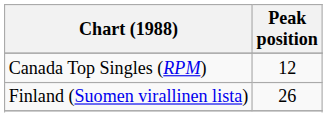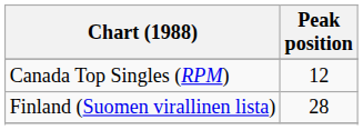 <table class="wikitable sortable">
 <tr>
 <th>Chart (1988)</th>
 <th>Peak<br>position</th>
 </tr>
 <tr>
 </tr>
 <tr>
 </tr>
 <tr>
 <td align="left">Canada Top Singles (<em><a href='#'>RPM</a></em>)</td>
 <td align="center">12</td>
 </tr>
 <tr>
 <td align="left">Finland (<a href='#'>Suomen virallinen lista</a>)</td>
-<td align="center">26</td>
+<td align="center">28</td>
 </tr>
 <tr>
 </tr>
 <tr>
 </tr>
 <tr>
 </tr>
 <tr>
 </tr>
 <tr>
 </tr>
 <tr>
 </tr>
 <tr>
 </tr>
 <tr>
 </tr>
 </table>
